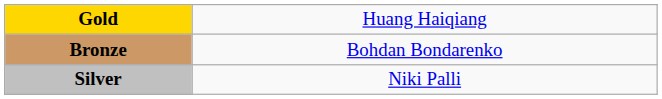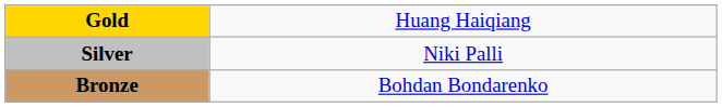 <table class="wikitable" style="text-align:center; " width="35%">
 <tr>
 <td bgcolor="gold"><strong>Gold</strong></td>
 <td><a href='#'>Huang Haiqiang</a><br>  <small><em></em></small></td>
 </tr>
 <tr>
+<td bgcolor="silver"><strong>Silver</strong></td>
+<td><a href='#'>Niki Palli</a><br>  <small><em></em></small></td>
+</tr>
+<tr>
 <td bgcolor="CC9966"><strong>Bronze</strong></td>
 <td><a href='#'>Bohdan Bondarenko</a><br>  <small><em></em></small></td>
 </tr>
-<tr>
-<td bgcolor="silver"><strong>Silver</strong></td>
-<td><a href='#'>Niki Palli</a><br>  <small><em></em></small></td>
-</tr>
 </table>
